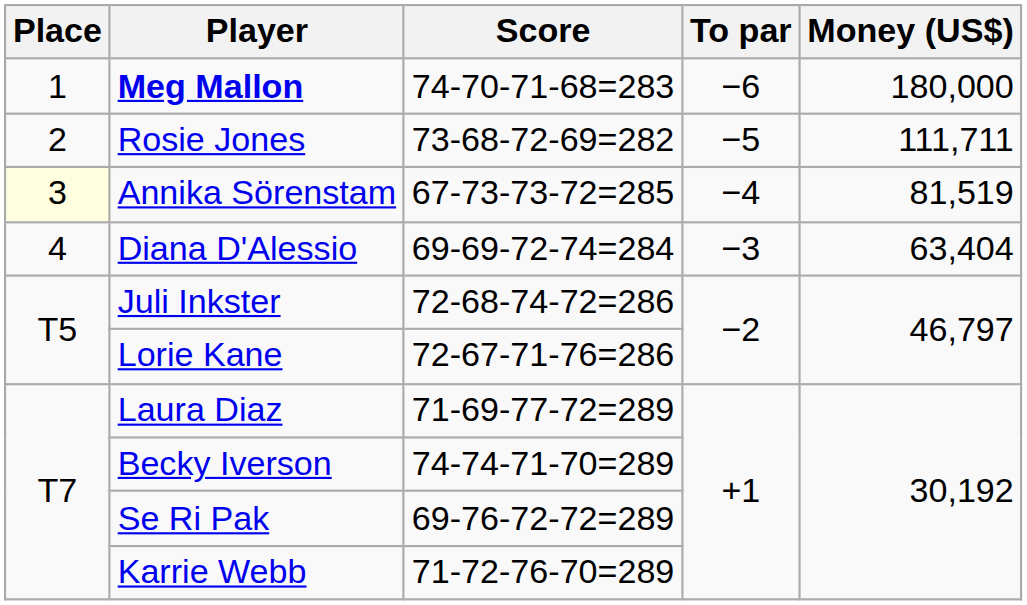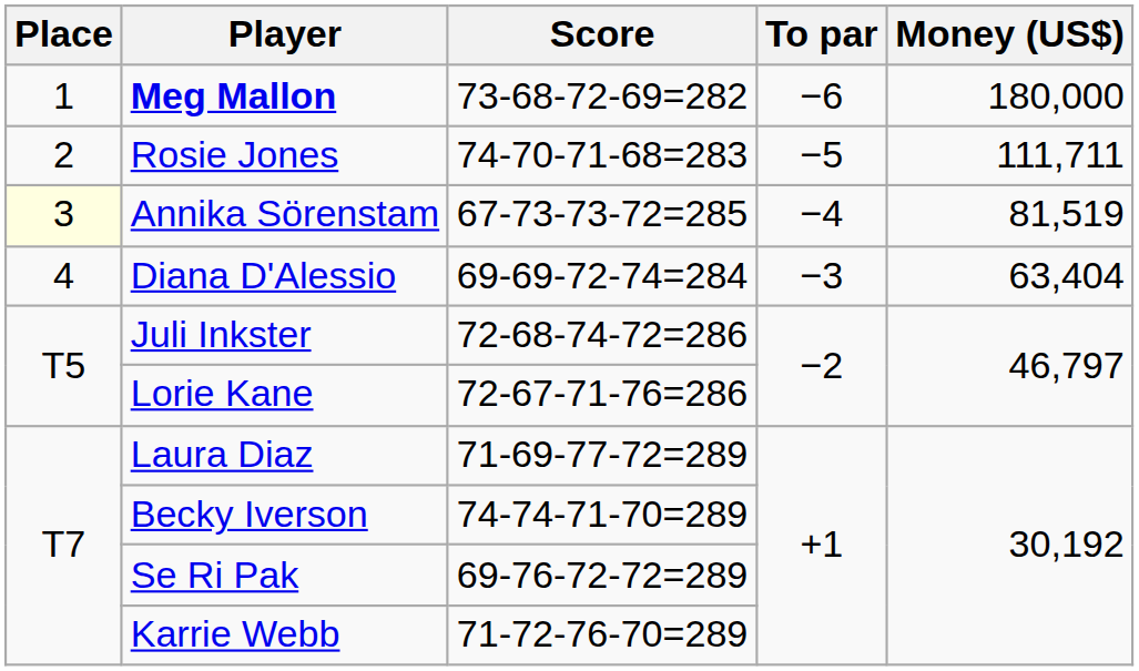 <table class="wikitable">
 <tr>
 <th>Place</th>
 <th>Player</th>
 <th>Score</th>
 <th>To par</th>
 <th>Money (US$)</th>
 </tr>
 <tr>
 <td align=center>1</td>
 <td> <strong><a href='#'>Meg Mallon</a></strong></td>
-<td>74-70-71-68=283</td>
+<td>73-68-72-69=282</td>
 <td align=center>−6</td>
 <td align=right>180,000</td>
 </tr>
 <tr>
 <td align=center>2</td>
 <td> <a href='#'>Rosie Jones</a></td>
-<td>73-68-72-69=282</td>
+<td>74-70-71-68=283</td>
 <td align=center>−5</td>
 <td align=right>111,711</td>
 </tr>
 <tr>
 <td align=center style="background: lightyellow;">3</td>
 <td> <a href='#'>Annika Sörenstam</a></td>
 <td>67-73-73-72=285</td>
 <td align=center>−4</td>
 <td align=right>81,519</td>
 </tr>
 <tr>
 <td align=center>4</td>
 <td> <a href='#'>Diana D'Alessio</a></td>
 <td>69-69-72-74=284</td>
 <td align=center>−3</td>
 <td align=right>63,404</td>
 </tr>
 <tr>
 <td rowspan="2" align=center>T5</td>
 <td> <a href='#'>Juli Inkster</a></td>
 <td>72-68-74-72=286</td>
 <td rowspan="2" align=center>−2</td>
 <td rowspan="2" align=right>46,797</td>
 </tr>
 <tr>
 <td> <a href='#'>Lorie Kane</a></td>
 <td>72-67-71-76=286</td>
 </tr>
 <tr>
 <td rowspan="4" align=center>T7</td>
 <td> <a href='#'>Laura Diaz</a></td>
 <td>71-69-77-72=289</td>
 <td rowspan="4" align=center>+1</td>
 <td rowspan="4" align=right>30,192</td>
 </tr>
 <tr>
 <td> <a href='#'>Becky Iverson</a></td>
 <td>74-74-71-70=289</td>
 </tr>
 <tr>
 <td> <a href='#'>Se Ri Pak</a></td>
 <td>69-76-72-72=289</td>
 </tr>
 <tr>
 <td> <a href='#'>Karrie Webb</a></td>
 <td>71-72-76-70=289</td>
 </tr>
 </table>
